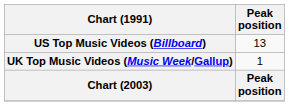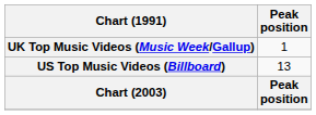 <table class="wikitable plainrowheaders">
 <tr>
 <th scope="col">Chart (1991)</th>
 <th scope="col">Peak<br>position</th>
 </tr>
 <tr>
+<th scope="row">UK Top Music Videos (<em><a href='#'>Music Week</a></em>/<a href='#'>Gallup</a>)</th>
+<td style="text-align:center;">1</td>
+</tr>
+<tr>
 <th scope="row">US Top Music Videos (<a href='#'><em>Billboard</em></a>)</th>
 <td style="text-align:center;">13</td>
-</tr>
-<tr>
-<th scope="row">UK Top Music Videos (<em><a href='#'>Music Week</a></em>/<a href='#'>Gallup</a>)</th>
-<td style="text-align:center;">1</td>
 </tr>
 <tr>
 <th scope="col">Chart (2003)</th>
 <th scope="col">Peak<br>position</th>
 </tr>
 <tr>
 </tr>
 </table>
